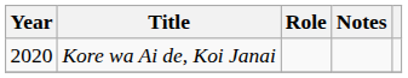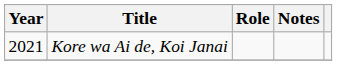 <table class="wikitable">
 <tr {| class="wikitable sortable">
 <th>Year</th>
 <th>Title</th>
 <th>Role</th>
 <th>Notes</th>
 <th class="unsortable"></th>
 </tr>
 <tr>
-<td>2020</td>
+<td>2021</td>
 <td><em>Kore wa Ai de, Koi Janai</em></td>
 <td></td>
 <td></td>
 <td></td>
 </tr>
 <tr>
 </tr>
 </table>
